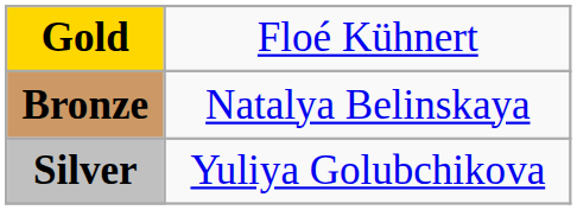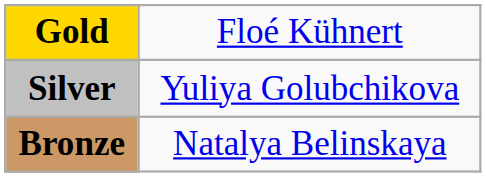 <table class="wikitable" style="text-align:center; " width="35%">
 <tr>
 <td bgcolor="gold"><strong>Gold</strong></td>
 <td><a href='#'>Floé Kühnert</a><br>  <small><em></em></small></td>
 </tr>
 <tr>
+<td bgcolor="silver"><strong>Silver</strong></td>
+<td><a href='#'>Yuliya Golubchikova</a><br>  <small><em></em></small></td>
+</tr>
+<tr>
 <td bgcolor="CC9966"><strong>Bronze</strong></td>
 <td><a href='#'>Natalya Belinskaya</a><br>  <small><em></em></small></td>
 </tr>
-<tr>
-<td bgcolor="silver"><strong>Silver</strong></td>
-<td><a href='#'>Yuliya Golubchikova</a><br>  <small><em></em></small></td>
-</tr>
 </table>
